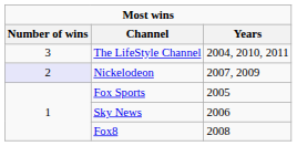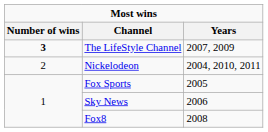 <table class="wikitable" style="font-size:90%; text-align:left; margin-left: auto; margin-right: auto;">
 <tr>
 <td style="text-align:center;" colspan=8><strong>Most wins</strong></td>
 </tr>
 <tr>
 <th>Number of wins</th>
 <th>Channel</th>
 <th>Years</th>
 </tr>
 <tr>
-<td style="text-align:center;">3</td>
+<td style="text-align:center;"><strong>3</strong></td>
 <td><a href='#'>The LifeStyle Channel</a></td>
-<td>2004, 2010, 2011</td>
+<td>2007, 2009</td>
 </tr>
 <tr>
-<td style="background: lavender; text-align:center;">2</td>
+<td style="text-align:center;">2</td>
 <td><a href='#'>Nickelodeon</a></td>
-<td>2007, 2009</td>
+<td>2004, 2010, 2011</td>
 </tr>
 <tr>
 <td rowspan=3 style="text-align:center;">1</td>
 <td><a href='#'>Fox Sports</a></td>
 <td>2005</td>
 </tr>
 <tr>
 <td><a href='#'>Sky News</a></td>
 <td>2006</td>
 </tr>
 <tr>
 <td><a href='#'>Fox8</a></td>
 <td>2008</td>
 </tr>
 </table>
